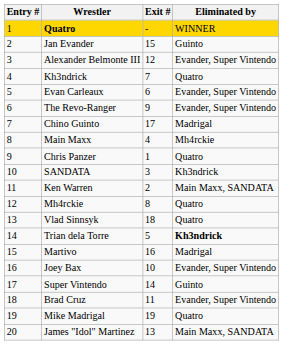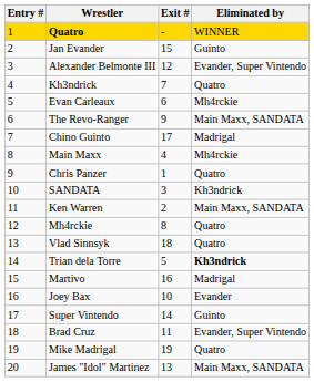 <table class="wikitable sortable">
 <tr>
 <th>Entry #</th>
 <th>Wrestler</th>
 <th>Exit #</th>
 <th>Eliminated by</th>
 </tr>
 <tr style="background:gold;">
 <td>1</td>
 <td><strong>Quatro</strong></td>
 <td>-</td>
 <td>WINNER</td>
 </tr>
 <tr>
 <td>2</td>
 <td>Jan Evander</td>
 <td>15</td>
 <td>Guinto</td>
 </tr>
 <tr>
 <td>3</td>
 <td>Alexander Belmonte III</td>
 <td>12</td>
 <td>Evander, Super Vintendo</td>
 </tr>
 <tr>
 <td>4</td>
 <td>Kh3ndrick</td>
 <td>7</td>
 <td>Quatro</td>
 </tr>
 <tr>
 <td>5</td>
 <td>Evan Carleaux</td>
 <td>6</td>
-<td>Evander, Super Vintendo</td>
+<td>Mh4rckie</td>
 </tr>
 <tr>
 <td>6</td>
 <td>The Revo-Ranger</td>
 <td>9</td>
-<td>Evander, Super Vintendo</td>
+<td>Main Maxx, SANDATA</td>
 </tr>
 <tr>
 <td>7</td>
 <td>Chino Guinto</td>
 <td>17</td>
 <td>Madrigal</td>
 </tr>
 <tr>
 <td>8</td>
 <td>Main Maxx</td>
 <td>4</td>
 <td>Mh4rckie</td>
 </tr>
 <tr>
 <td>9</td>
 <td>Chris Panzer</td>
 <td>1</td>
 <td>Quatro</td>
 </tr>
 <tr>
 <td>10</td>
 <td>SANDATA</td>
 <td>3</td>
 <td>Kh3ndrick</td>
 </tr>
 <tr>
 <td>11</td>
 <td>Ken Warren</td>
 <td>2</td>
 <td>Main Maxx, SANDATA</td>
 </tr>
 <tr>
 <td>12</td>
 <td>Mh4rckie</td>
 <td>8</td>
 <td>Quatro</td>
 </tr>
 <tr>
 <td>13</td>
 <td>Vlad Sinnsyk</td>
 <td>18</td>
 <td>Quatro</td>
 </tr>
 <tr>
 <td>14</td>
 <td>Trian dela Torre</td>
 <td>5</td>
 <td><strong>Kh3ndrick</strong></td>
 </tr>
 <tr>
 <td>15</td>
 <td>Martivo</td>
 <td>16</td>
 <td>Madrigal</td>
 </tr>
 <tr>
 <td>16</td>
 <td>Joey Bax</td>
 <td>10</td>
-<td>Evander, Super Vintendo</td>
+<td>Evander</td>
 </tr>
 <tr>
 <td>17</td>
 <td>Super Vintendo</td>
 <td>14</td>
 <td>Guinto</td>
 </tr>
 <tr>
 <td>18</td>
 <td>Brad Cruz</td>
 <td>11</td>
 <td>Evander, Super Vintendo</td>
 </tr>
 <tr>
 <td>19</td>
 <td>Mike Madrigal</td>
 <td>19</td>
 <td>Quatro</td>
 </tr>
 <tr>
 <td>20</td>
 <td>James "Idol" Martinez</td>
 <td>13</td>
 <td>Main Maxx, SANDATA</td>
 </tr>
 </table>
